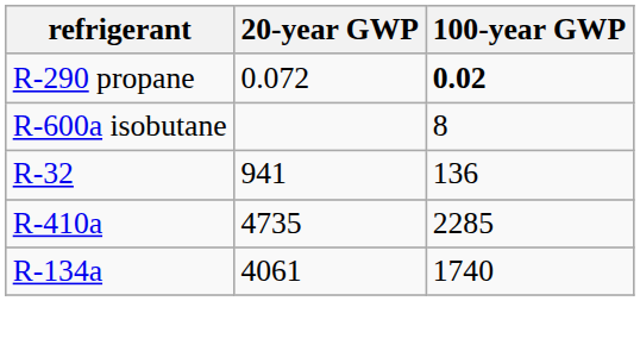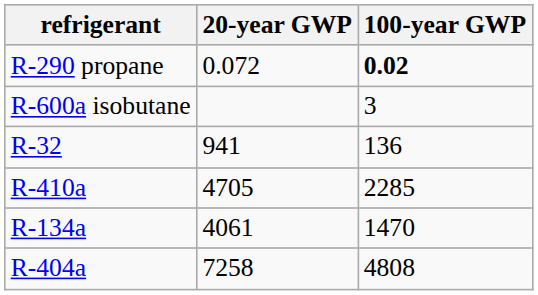 <table class="wikitable sortable">
 <tr>
 <th>refrigerant</th>
 <th>20-year GWP</th>
 <th>100-year GWP</th>
 </tr>
 <tr>
 <td><a href='#'>R-290</a> propane</td>
 <td>0.072</td>
 <td><strong>0.02</strong></td>
 </tr>
 <tr>
 <td><a href='#'>R-600a</a> isobutane</td>
 <td></td>
-<td>8</td>
+<td>3</td>
 </tr>
 <tr>
 <td><a href='#'>R-32</a></td>
 <td>941</td>
 <td>136</td>
 </tr>
 <tr>
 <td><a href='#'>R-410a</a></td>
-<td>4735</td>
+<td>4705</td>
 <td>2285</td>
 </tr>
 <tr>
 <td><a href='#'>R-134a</a></td>
 <td>4061</td>
-<td>1740</td>
+<td>1470</td>
+</tr>
+<tr>
+<td><a href='#'>R-404a</a></td>
+<td>7258</td>
+<td>4808</td>
 </tr>
 </table>
